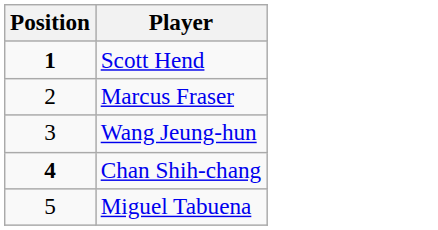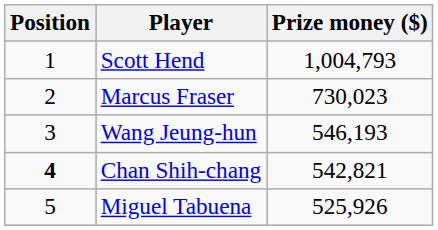 <table class="wikitable">
 <tr>
 <th>Position</th>
 <th>Player</th>
+<th>Prize money ($)</th>
 </tr>
 <tr>
-<td align=center><strong>1</strong></td>
+<td align=center>1</td>
 <td> <a href='#'>Scott Hend</a></td>
+<td align=center>1,004,793</td>
 </tr>
 <tr>
 <td align=center>2</td>
 <td> <a href='#'>Marcus Fraser</a></td>
+<td align=center>730,023</td>
 </tr>
 <tr>
 <td align=center>3</td>
 <td> <a href='#'>Wang Jeung-hun</a></td>
+<td align=center>546,193</td>
 </tr>
 <tr>
 <td align=center><strong>4</strong></td>
 <td> <a href='#'>Chan Shih-chang</a></td>
+<td align=center>542,821</td>
 </tr>
 <tr>
 <td align=center>5</td>
 <td> <a href='#'>Miguel Tabuena</a></td>
+<td align=center>525,926</td>
 </tr>
 </table>
